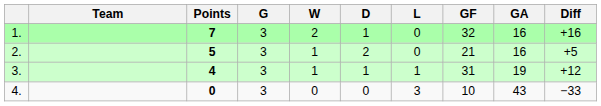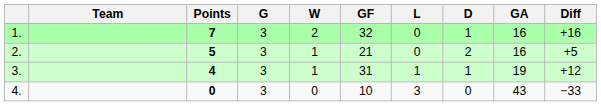 <table class=wikitable style="text-align:center">
 <tr bgcolor="#DCDCDC">
 <th width="25"></th>
 <th width="200">Team</th>
 <th width="60">Points</th>
 <th width="60">G</th>
 <th width="60">W</th>
+<th width="60">GF</th>
+<th width="60">L</th>
 <th width="60">D</th>
-<th width="60">L</th>
-<th width="60">GF</th>
 <th width="60">GA</th>
 <th width="60">Diff</th>
 </tr>
 <tr bgcolor=#AAFFAA>
 <td>1.</td>
 <td align=left></td>
 <td><strong>7</strong></td>
 <td>3</td>
 <td>2</td>
+<td>32</td>
+<td>0</td>
 <td>1</td>
-<td>0</td>
-<td>32</td>
 <td>16</td>
 <td>+16</td>
 </tr>
 <tr bgcolor=#CCFFCC>
 <td>2.</td>
 <td align=left></td>
 <td><strong>5</strong></td>
 <td>3</td>
 <td>1</td>
+<td>21</td>
+<td>0</td>
 <td>2</td>
-<td>0</td>
-<td>21</td>
 <td>16</td>
 <td>+5</td>
 </tr>
 <tr bgcolor=#CCFFCC>
 <td>3.</td>
 <td align=left></td>
 <td><strong>4</strong></td>
 <td>3</td>
 <td>1</td>
+<td>31</td>
 <td>1</td>
 <td>1</td>
-<td>31</td>
 <td>19</td>
 <td>+12</td>
 </tr>
 <tr>
 <td>4.</td>
 <td align=left></td>
 <td><strong>0</strong></td>
 <td>3</td>
 <td>0</td>
+<td>10</td>
+<td>3</td>
 <td>0</td>
-<td>3</td>
-<td>10</td>
 <td>43</td>
 <td>−33</td>
 </tr>
 </table>
